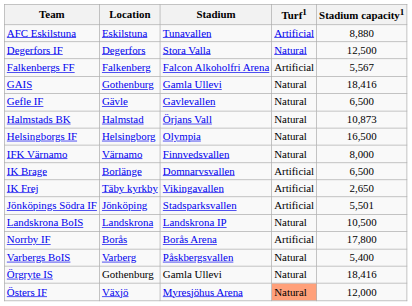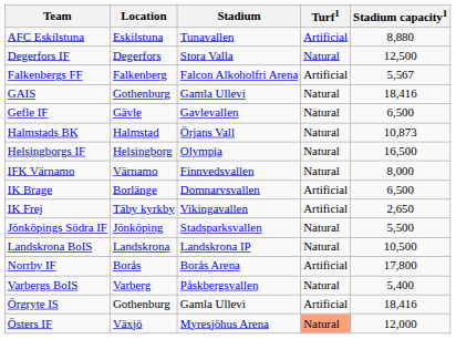 <table class="sortable wikitable" style="text-align: left;">
 <tr>
 <th>Team</th>
 <th>Location</th>
 <th>Stadium</th>
 <th>Turf<sup>1</sup></th>
 <th>Stadium capacity<sup>1</sup></th>
 </tr>
 <tr>
 <td><a href='#'>AFC Eskilstuna</a></td>
 <td><a href='#'>Eskilstuna</a></td>
 <td><a href='#'>Tunavallen</a></td>
 <td><a href='#'>Artificial</a></td>
 <td align="center">8,880</td>
 </tr>
 <tr>
 <td><a href='#'>Degerfors IF</a></td>
 <td><a href='#'>Degerfors</a></td>
 <td><a href='#'>Stora Valla</a></td>
 <td><a href='#'>Natural</a></td>
 <td align="center">12,500</td>
 </tr>
 <tr>
 <td><a href='#'>Falkenbergs FF</a></td>
 <td><a href='#'>Falkenberg</a></td>
 <td><a href='#'>Falcon Alkoholfri Arena</a></td>
 <td>Artificial</td>
 <td align="center">5,567</td>
 </tr>
 <tr>
 <td><a href='#'>GAIS</a></td>
 <td><a href='#'>Gothenburg</a></td>
 <td><a href='#'>Gamla Ullevi</a></td>
 <td>Natural</td>
 <td align="center">18,416</td>
 </tr>
 <tr>
 <td><a href='#'>Gefle IF</a></td>
 <td><a href='#'>Gävle</a></td>
 <td><a href='#'>Gavlevallen</a></td>
 <td>Natural</td>
 <td align="center">6,500</td>
 </tr>
 <tr>
 <td><a href='#'>Halmstads BK</a></td>
 <td><a href='#'>Halmstad</a></td>
 <td><a href='#'>Örjans Vall</a></td>
 <td>Natural</td>
 <td align="center">10,873</td>
 </tr>
 <tr>
 <td><a href='#'>Helsingborgs IF</a></td>
 <td><a href='#'>Helsingborg</a></td>
 <td><a href='#'>Olympia</a></td>
 <td>Natural</td>
 <td align="center">16,500</td>
 </tr>
 <tr>
 <td><a href='#'>IFK Värnamo</a></td>
 <td><a href='#'>Värnamo</a></td>
 <td><a href='#'>Finnvedsvallen</a></td>
 <td>Natural</td>
 <td align="center">8,000</td>
 </tr>
 <tr>
 <td><a href='#'>IK Brage</a></td>
 <td><a href='#'>Borlänge</a></td>
 <td><a href='#'>Domnarvsvallen</a></td>
 <td>Artificial</td>
 <td align="center">6,500</td>
 </tr>
 <tr>
 <td><a href='#'>IK Frej</a></td>
 <td><a href='#'>Täby kyrkby</a></td>
 <td><a href='#'>Vikingavallen</a></td>
 <td>Artificial</td>
 <td align="center">2,650</td>
 </tr>
 <tr>
 <td><a href='#'>Jönköpings Södra IF</a></td>
 <td><a href='#'>Jönköping</a></td>
 <td><a href='#'>Stadsparksvallen</a></td>
-<td>Artificial</td>
-<td align="center">5,501</td>
+<td>Natural</td>
+<td align="center">5,500</td>
 </tr>
 <tr>
 <td><a href='#'>Landskrona BoIS</a></td>
 <td><a href='#'>Landskrona</a></td>
 <td><a href='#'>Landskrona IP</a></td>
 <td>Natural</td>
 <td align="center">10,500</td>
 </tr>
 <tr>
 <td><a href='#'>Norrby IF</a></td>
 <td><a href='#'>Borås</a></td>
 <td><a href='#'>Borås Arena</a></td>
 <td>Artificial</td>
 <td align="center">17,800</td>
 </tr>
 <tr>
 <td><a href='#'>Varbergs BoIS</a></td>
 <td><a href='#'>Varberg</a></td>
 <td><a href='#'>Påskbergsvallen</a></td>
 <td>Natural</td>
 <td align="center">5,400</td>
 </tr>
 <tr>
 <td><a href='#'>Örgryte IS</a></td>
 <td>Gothenburg</td>
 <td>Gamla Ullevi</td>
-<td>Natural</td>
+<td>Artificial</td>
 <td align="center">18,416</td>
 </tr>
 <tr>
 <td><a href='#'>Östers IF</a></td>
 <td><a href='#'>Växjö</a></td>
 <td><a href='#'>Myresjöhus Arena</a></td>
 <td style="background: lightsalmon;">Natural</td>
 <td align="center">12,000</td>
 </tr>
 </table>
